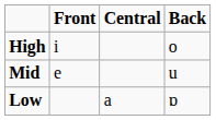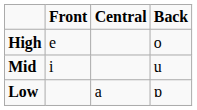 <table class="wikitable">
 <tr>
 <td></td>
 <td><strong>Front</strong></td>
 <td><strong>Central</strong></td>
 <td><strong>Back</strong></td>
 </tr>
 <tr>
 <td><strong>High</strong></td>
-<td>i</td>
+<td>e</td>
 <td></td>
 <td>o</td>
 </tr>
 <tr>
 <td><strong>Mid</strong></td>
-<td>e</td>
+<td>i</td>
 <td></td>
 <td>u</td>
 </tr>
 <tr>
 <td><strong>Low</strong></td>
 <td></td>
 <td>a</td>
 <td>ɒ</td>
 </tr>
 </table>
